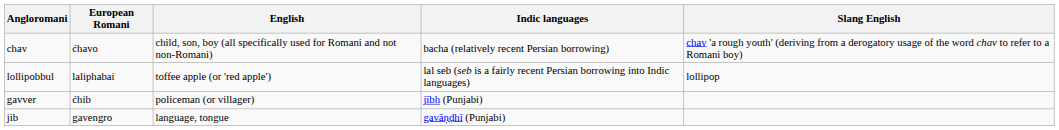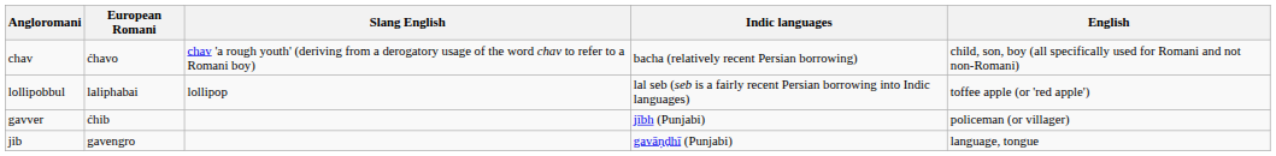 <table class=wikitable>
 <tr>
 <th>Angloromani</th>
 <th>European Romani</th>
+<th>Slang English</th>
+<th>Indic languages</th>
 <th>English</th>
-<th>Indic languages</th>
-<th>Slang English</th>
 </tr>
 <tr>
 <td>chav</td>
 <td>ćhavo</td>
+<td><a href='#'>chav</a> 'a rough youth' (deriving from a derogatory usage of the word <em>chav</em> to refer to a Romani boy)</td>
+<td>bacha (relatively recent Persian borrowing)</td>
 <td>child, son, boy (all specifically used for Romani and not non-Romani)</td>
-<td>bacha (relatively recent Persian borrowing)</td>
-<td><a href='#'>chav</a> 'a rough youth' (deriving from a derogatory usage of the word <em>chav</em> to refer to a Romani boy)</td>
 </tr>
 <tr>
 <td>lollipobbul</td>
 <td>laliphabai</td>
+<td>lollipop</td>
+<td>lal seb (<em>seb</em> is a fairly recent Persian borrowing into Indic languages)</td>
 <td>toffee apple (or 'red apple')</td>
-<td>lal seb (<em>seb</em> is a fairly recent Persian borrowing into Indic languages)</td>
-<td>lollipop</td>
 </tr>
 <tr>
 <td>gavver</td>
 <td>ćhib</td>
+<td></td>
+<td><a href='#'>jībh</a> (Punjabi)</td>
 <td>policeman (or villager)</td>
-<td><a href='#'>jībh</a> (Punjabi)</td>
-<td></td>
 </tr>
 <tr>
 <td>jib</td>
 <td>gavengro</td>
+<td></td>
+<td><a href='#'>gavāṇḍhī</a> (Punjabi)</td>
 <td>language, tongue</td>
-<td><a href='#'>gavāṇḍhī</a> (Punjabi)</td>
-<td></td>
 </tr>
 </table>
